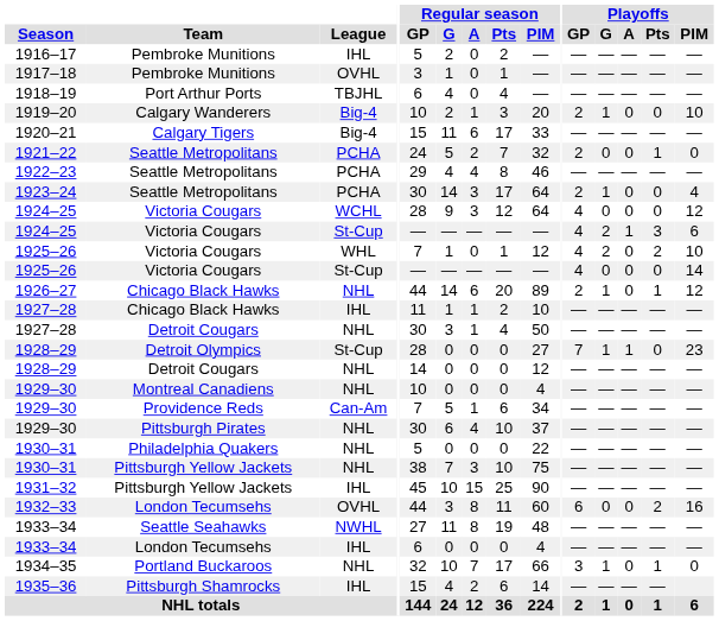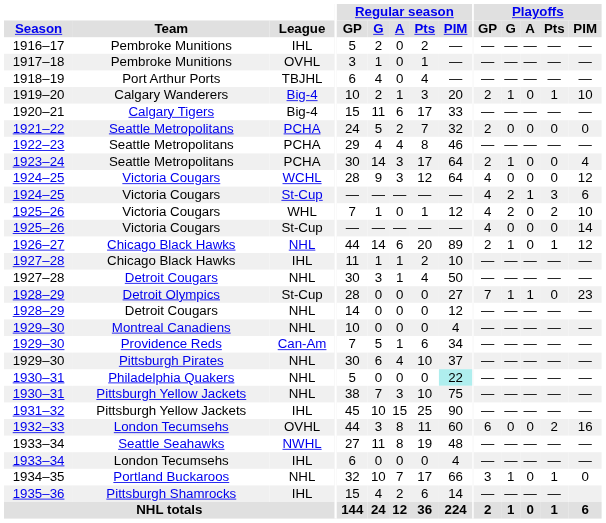 <table border="0" cellpadding="1" cellspacing="0" style="text-align:center; width:45em">
 <tr bgcolor="#e0e0e0">
 <th colspan="3" bgcolor="#ffffff"></th>
 <th rowspan="100" bgcolor="#ffffff"></th>
 <th colspan="5"><a href='#'>Regular season</a></th>
 <th rowspan="100" bgcolor="#ffffff"></th>
 <th colspan="5"><a href='#'>Playoffs</a></th>
 </tr>
 <tr bgcolor="#e0e0e0">
 <th><a href='#'>Season</a></th>
 <th>Team</th>
 <th>League</th>
 <th>GP</th>
 <th><a href='#'>G</a></th>
 <th><a href='#'>A</a></th>
 <th><a href='#'>Pts</a></th>
 <th><a href='#'>PIM</a></th>
 <th>GP</th>
 <th>G</th>
 <th>A</th>
 <th>Pts</th>
 <th>PIM</th>
 </tr>
 <tr>
 <td>1916–17</td>
 <td>Pembroke Munitions</td>
 <td>IHL</td>
 <td>5</td>
 <td>2</td>
 <td>0</td>
 <td>2</td>
 <td>—</td>
 <td>—</td>
 <td>—</td>
 <td>—</td>
 <td>—</td>
 <td>—</td>
 </tr>
 <tr bgcolor="#f0f0f0">
 <td>1917–18</td>
 <td>Pembroke Munitions</td>
 <td>OVHL</td>
 <td>3</td>
 <td>1</td>
 <td>0</td>
 <td>1</td>
 <td>—</td>
 <td>—</td>
 <td>—</td>
 <td>—</td>
 <td>—</td>
 <td>—</td>
 </tr>
 <tr>
 <td>1918–19</td>
 <td>Port Arthur Ports</td>
 <td>TBJHL</td>
 <td>6</td>
 <td>4</td>
 <td>0</td>
 <td>4</td>
 <td>—</td>
 <td>—</td>
 <td>—</td>
 <td>—</td>
 <td>—</td>
 <td>—</td>
 </tr>
 <tr bgcolor="#f0f0f0">
 <td>1919–20</td>
 <td>Calgary Wanderers</td>
 <td><a href='#'>Big-4</a></td>
 <td>10</td>
 <td>2</td>
 <td>1</td>
 <td>3</td>
 <td>20</td>
 <td>2</td>
 <td>1</td>
 <td>0</td>
-<td>0</td>
+<td>1</td>
 <td>10</td>
 </tr>
 <tr>
 <td>1920–21</td>
 <td><a href='#'>Calgary Tigers</a></td>
 <td>Big-4</td>
 <td>15</td>
 <td>11</td>
 <td>6</td>
 <td>17</td>
 <td>33</td>
 <td>—</td>
 <td>—</td>
 <td>—</td>
 <td>—</td>
 <td>—</td>
 </tr>
 <tr bgcolor="#f0f0f0">
 <td><a href='#'>1921–22</a></td>
 <td><a href='#'>Seattle Metropolitans</a></td>
 <td><a href='#'>PCHA</a></td>
 <td>24</td>
 <td>5</td>
 <td>2</td>
 <td>7</td>
 <td>32</td>
 <td>2</td>
 <td>0</td>
 <td>0</td>
-<td>1</td>
+<td>0</td>
 <td>0</td>
 </tr>
 <tr>
 <td><a href='#'>1922–23</a></td>
 <td>Seattle Metropolitans</td>
 <td>PCHA</td>
 <td>29</td>
 <td>4</td>
 <td>4</td>
 <td>8</td>
 <td>46</td>
 <td>—</td>
 <td>—</td>
 <td>—</td>
 <td>—</td>
 <td>—</td>
 </tr>
 <tr bgcolor="#f0f0f0">
 <td><a href='#'>1923–24</a></td>
 <td>Seattle Metropolitans</td>
 <td>PCHA</td>
 <td>30</td>
 <td>14</td>
 <td>3</td>
 <td>17</td>
 <td>64</td>
 <td>2</td>
 <td>1</td>
 <td>0</td>
 <td>0</td>
 <td>4</td>
 </tr>
 <tr>
 <td><a href='#'>1924–25</a></td>
 <td><a href='#'>Victoria Cougars</a></td>
 <td><a href='#'>WCHL</a></td>
 <td>28</td>
 <td>9</td>
 <td>3</td>
 <td>12</td>
 <td>64</td>
 <td>4</td>
 <td>0</td>
 <td>0</td>
 <td>0</td>
 <td>12</td>
 </tr>
 <tr bgcolor="#f0f0f0">
 <td><a href='#'>1924–25</a></td>
 <td>Victoria Cougars</td>
 <td><a href='#'>St-Cup</a></td>
 <td>—</td>
 <td>—</td>
 <td>—</td>
 <td>—</td>
 <td>—</td>
 <td>4</td>
 <td>2</td>
 <td>1</td>
 <td>3</td>
 <td>6</td>
 </tr>
 <tr>
 <td><a href='#'>1925–26</a></td>
 <td>Victoria Cougars</td>
 <td>WHL</td>
 <td>7</td>
 <td>1</td>
 <td>0</td>
 <td>1</td>
 <td>12</td>
 <td>4</td>
 <td>2</td>
 <td>0</td>
 <td>2</td>
 <td>10</td>
 </tr>
 <tr bgcolor="#f0f0f0">
 <td><a href='#'>1925–26</a></td>
 <td>Victoria Cougars</td>
 <td>St-Cup</td>
 <td>—</td>
 <td>—</td>
 <td>—</td>
 <td>—</td>
 <td>—</td>
 <td>4</td>
 <td>0</td>
 <td>0</td>
 <td>0</td>
 <td>14</td>
 </tr>
 <tr>
 <td><a href='#'>1926–27</a></td>
 <td><a href='#'>Chicago Black Hawks</a></td>
 <td><a href='#'>NHL</a></td>
 <td>44</td>
 <td>14</td>
 <td>6</td>
 <td>20</td>
 <td>89</td>
 <td>2</td>
 <td>1</td>
 <td>0</td>
 <td>1</td>
 <td>12</td>
 </tr>
 <tr bgcolor="#f0f0f0">
 <td><a href='#'>1927–28</a></td>
 <td>Chicago Black Hawks</td>
 <td>IHL</td>
 <td>11</td>
 <td>1</td>
 <td>1</td>
 <td>2</td>
 <td>10</td>
 <td>—</td>
 <td>—</td>
 <td>—</td>
 <td>—</td>
 <td>—</td>
 </tr>
 <tr>
 <td>1927–28</td>
 <td><a href='#'>Detroit Cougars</a></td>
 <td>NHL</td>
 <td>30</td>
 <td>3</td>
 <td>1</td>
 <td>4</td>
 <td>50</td>
 <td>—</td>
 <td>—</td>
 <td>—</td>
 <td>—</td>
 <td>—</td>
 </tr>
 <tr bgcolor="#f0f0f0">
 <td><a href='#'>1928–29</a></td>
 <td><a href='#'>Detroit Olympics</a></td>
 <td>St-Cup</td>
 <td>28</td>
 <td>0</td>
 <td>0</td>
 <td>0</td>
 <td>27</td>
 <td>7</td>
 <td>1</td>
 <td>1</td>
 <td>0</td>
 <td>23</td>
 </tr>
 <tr>
 <td><a href='#'>1928–29</a></td>
 <td>Detroit Cougars</td>
 <td>NHL</td>
 <td>14</td>
 <td>0</td>
 <td>0</td>
 <td>0</td>
 <td>12</td>
 <td>—</td>
 <td>—</td>
 <td>—</td>
 <td>—</td>
 <td>—</td>
 </tr>
 <tr bgcolor="#f0f0f0">
 <td><a href='#'>1929–30</a></td>
 <td><a href='#'>Montreal Canadiens</a></td>
 <td>NHL</td>
 <td>10</td>
 <td>0</td>
 <td>0</td>
 <td>0</td>
 <td>4</td>
 <td>—</td>
 <td>—</td>
 <td>—</td>
 <td>—</td>
 <td>—</td>
 </tr>
 <tr>
 <td><a href='#'>1929–30</a></td>
 <td><a href='#'>Providence Reds</a></td>
 <td><a href='#'>Can-Am</a></td>
 <td>7</td>
 <td>5</td>
 <td>1</td>
 <td>6</td>
 <td>34</td>
 <td>—</td>
 <td>—</td>
 <td>—</td>
 <td>—</td>
 <td>—</td>
 </tr>
 <tr bgcolor="#f0f0f0">
 <td>1929–30</td>
 <td><a href='#'>Pittsburgh Pirates</a></td>
 <td>NHL</td>
 <td>30</td>
 <td>6</td>
 <td>4</td>
 <td>10</td>
 <td>37</td>
 <td>—</td>
 <td>—</td>
 <td>—</td>
 <td>—</td>
 <td>—</td>
 </tr>
 <tr>
 <td><a href='#'>1930–31</a></td>
 <td><a href='#'>Philadelphia Quakers</a></td>
 <td>NHL</td>
 <td>5</td>
 <td>0</td>
 <td>0</td>
 <td>0</td>
-<td>22</td>
+<td style="background: paleturquoise;">22</td>
 <td>—</td>
 <td>—</td>
 <td>—</td>
 <td>—</td>
 <td>—</td>
 </tr>
 <tr bgcolor="#f0f0f0">
 <td><a href='#'>1930–31</a></td>
 <td><a href='#'>Pittsburgh Yellow Jackets</a></td>
 <td>NHL</td>
 <td>38</td>
 <td>7</td>
 <td>3</td>
 <td>10</td>
 <td>75</td>
 <td>—</td>
 <td>—</td>
 <td>—</td>
 <td>—</td>
 <td>—</td>
 </tr>
 <tr>
 <td><a href='#'>1931–32</a></td>
 <td>Pittsburgh Yellow Jackets</td>
 <td>IHL</td>
 <td>45</td>
 <td>10</td>
 <td>15</td>
 <td>25</td>
 <td>90</td>
 <td>—</td>
 <td>—</td>
 <td>—</td>
 <td>—</td>
 <td>—</td>
 </tr>
 <tr bgcolor="#f0f0f0">
 <td><a href='#'>1932–33</a></td>
 <td><a href='#'>London Tecumsehs</a></td>
 <td>OVHL</td>
 <td>44</td>
 <td>3</td>
 <td>8</td>
 <td>11</td>
 <td>60</td>
 <td>6</td>
 <td>0</td>
 <td>0</td>
 <td>2</td>
 <td>16</td>
 </tr>
 <tr>
 <td>1933–34</td>
 <td><a href='#'>Seattle Seahawks</a></td>
 <td><a href='#'>NWHL</a></td>
 <td>27</td>
 <td>11</td>
 <td>8</td>
 <td>19</td>
 <td>48</td>
 <td>—</td>
 <td>—</td>
 <td>—</td>
 <td>—</td>
 <td>—</td>
 </tr>
 <tr bgcolor="#f0f0f0">
 <td><a href='#'>1933–34</a></td>
 <td>London Tecumsehs</td>
 <td>IHL</td>
 <td>6</td>
 <td>0</td>
 <td>0</td>
 <td>0</td>
 <td>4</td>
 <td>—</td>
 <td>—</td>
 <td>—</td>
 <td>—</td>
 <td>—</td>
 </tr>
 <tr>
 <td>1934–35</td>
 <td><a href='#'>Portland Buckaroos</a></td>
 <td>NHL</td>
 <td>32</td>
 <td>10</td>
 <td>7</td>
 <td>17</td>
 <td>66</td>
 <td>3</td>
 <td>1</td>
 <td>0</td>
 <td>1</td>
 <td>0</td>
 </tr>
 <tr bgcolor="#f0f0f0">
 <td><a href='#'>1935–36</a></td>
 <td><a href='#'>Pittsburgh Shamrocks</a></td>
 <td>IHL</td>
 <td>15</td>
 <td>4</td>
 <td>2</td>
 <td>6</td>
 <td>14</td>
 <td>—</td>
 <td>—</td>
 <td>—</td>
 <td>—</td>
 <td —></td>
 </tr>
 <tr bgcolor="#e0e0e0">
 <th colspan="3">NHL totals</th>
 <th>144</th>
 <th>24</th>
 <th>12</th>
 <th>36</th>
 <th>224</th>
 <th>2</th>
 <th>1</th>
 <th>0</th>
 <th>1</th>
 <th>6</th>
 </tr>
 </table>
